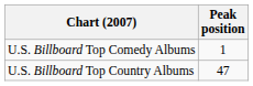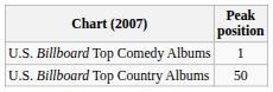 <table class="wikitable">
 <tr>
 <th>Chart (2007)</th>
 <th>Peak<br>position</th>
 </tr>
 <tr>
 <td>U.S. <em>Billboard</em> Top Comedy Albums</td>
 <td align="center">1</td>
 </tr>
 <tr>
 <td>U.S. <em>Billboard</em> Top Country Albums</td>
-<td align="center">47</td>
+<td align="center">50</td>
 </tr>
 </table>
